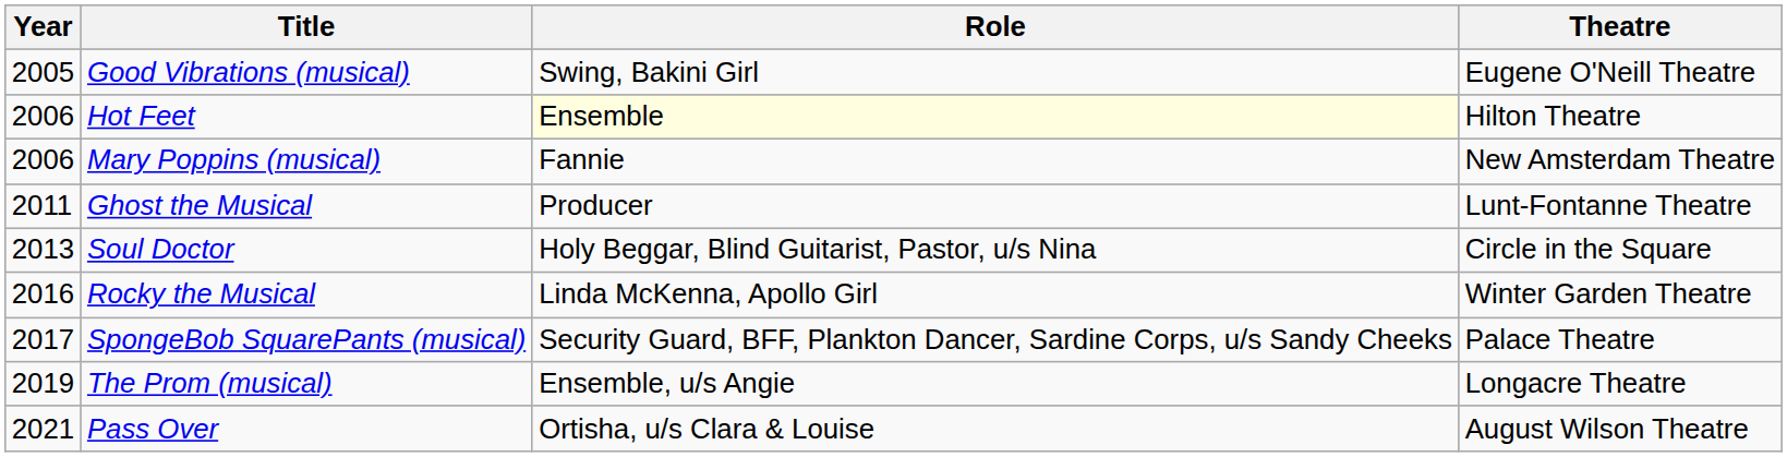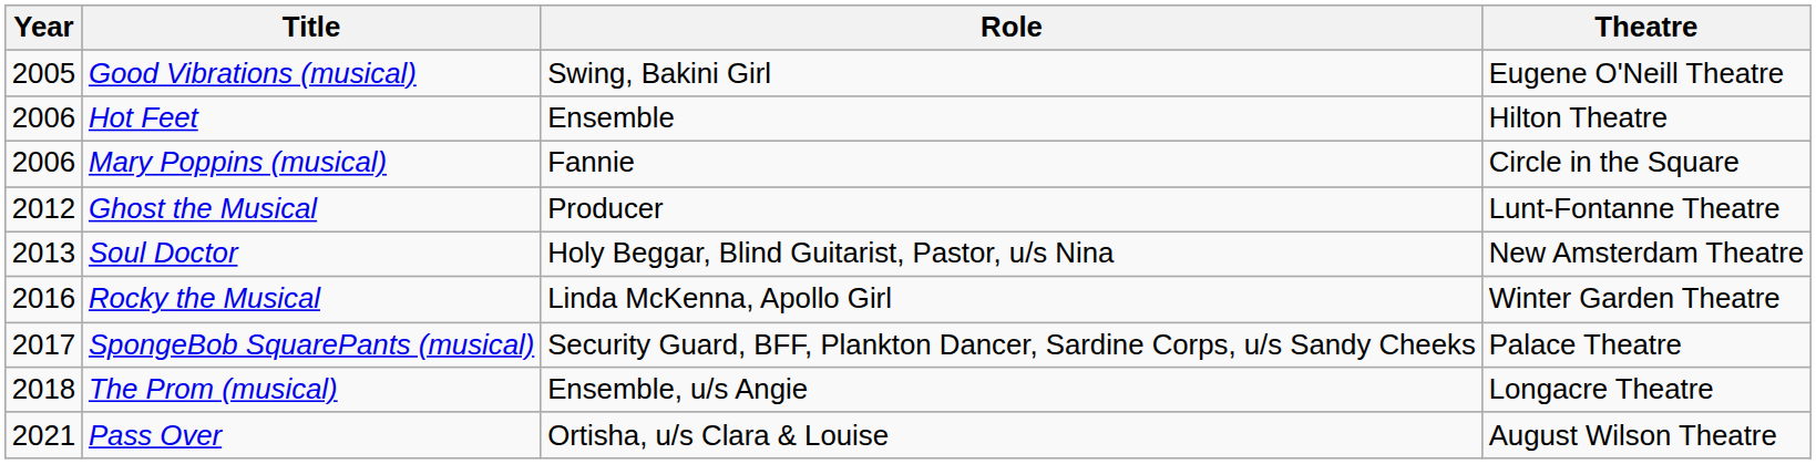 <table class="wikitable sortable">
 <tr>
 <th>Year</th>
 <th>Title</th>
 <th>Role</th>
 <th>Theatre</th>
 </tr>
 <tr>
 <td>2005</td>
 <td><em><a href='#'>Good Vibrations (musical)</a></em></td>
 <td>Swing, Bakini Girl</td>
 <td>Eugene O'Neill Theatre</td>
 </tr>
 <tr>
 <td>2006</td>
 <td><em><a href='#'>Hot Feet</a></em></td>
-<td style="background: lightyellow;">Ensemble</td>
+<td>Ensemble</td>
 <td>Hilton Theatre</td>
 </tr>
 <tr>
 <td>2006</td>
 <td><em><a href='#'>Mary Poppins (musical)</a></em></td>
 <td>Fannie</td>
-<td>New Amsterdam Theatre</td>
+<td>Circle in the Square</td>
 </tr>
 <tr>
-<td>2011</td>
+<td>2012</td>
 <td><em><a href='#'>Ghost the Musical</a></em></td>
 <td>Producer</td>
 <td>Lunt-Fontanne Theatre</td>
 </tr>
 <tr>
 <td>2013</td>
 <td><em><a href='#'>Soul Doctor</a></em></td>
 <td>Holy Beggar, Blind Guitarist, Pastor, u/s Nina</td>
-<td>Circle in the Square</td>
+<td>New Amsterdam Theatre</td>
 </tr>
 <tr>
 <td>2016</td>
 <td><em><a href='#'>Rocky the Musical</a></em></td>
 <td>Linda McKenna, Apollo Girl</td>
 <td>Winter Garden Theatre</td>
 </tr>
 <tr>
 <td>2017</td>
 <td><em><a href='#'>SpongeBob SquarePants (musical)</a></em></td>
 <td>Security Guard, BFF, Plankton Dancer, Sardine Corps, u/s Sandy Cheeks</td>
 <td>Palace Theatre</td>
 </tr>
 <tr>
-<td>2019</td>
+<td>2018</td>
 <td><em><a href='#'>The Prom (musical)</a></em></td>
 <td>Ensemble, u/s Angie</td>
 <td>Longacre Theatre</td>
 </tr>
 <tr>
 <td>2021</td>
 <td><em><a href='#'>Pass Over</a></em></td>
 <td>Ortisha, u/s Clara & Louise</td>
 <td>August Wilson Theatre</td>
 </tr>
 </table>
